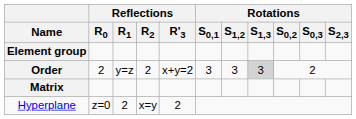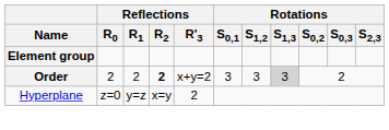 <table class=wikitable>
 <tr>
 <th></th>
 <th colspan=4>Reflections</th>
 <th colspan=6>Rotations</th>
 </tr>
 <tr>
 <th>Name</th>
 <th>R<sub>0</sub></th>
 <th>R<sub>1</sub></th>
 <th>R<sub>2</sub></th>
 <th>R'<sub>3</sub></th>
 <th>S<sub>0,1</sub></th>
 <th>S<sub>1,2</sub></th>
 <th>S<sub>1,3</sub></th>
 <th>S<sub>0,2</sub></th>
 <th>S<sub>0,3</sub></th>
 <th>S<sub>2,3</sub></th>
 </tr>
 <tr align=center>
 <th>Element group</th>
 <td></td>
 <td></td>
 <td></td>
 <td></td>
 <td></td>
 <td></td>
 <td></td>
 <td></td>
 <td></td>
 <td></td>
 </tr>
 <tr align=center>
 <th>Order</th>
 <td>2</td>
-<td>y=z</td>
 <td>2</td>
+<td><strong>2</strong></td>
 <td>x+y=2</td>
 <td>3</td>
 <td>3</td>
 <td style="background: lightgrey;">3</td>
 <td colspan=3>2</td>
 </tr>
 <tr align=center>
-<th>Matrix</th>
-<td><br></td>
-<td><br></td>
-<td><br></td>
-<td><br></td>
-<td><br></td>
-<td><br></td>
-<td><br></td>
-<td><br></td>
-<td><br></td>
-<td><br></td>
-</tr>
-<tr align=center>
 <td><a href='#'>Hyperplane</a></td>
 <td>z=0</td>
-<td>2</td>
+<td>y=z</td>
 <td>x=y</td>
 <td>2</td>
 </tr>
 </table>
